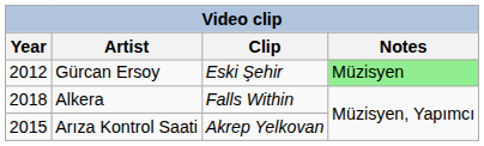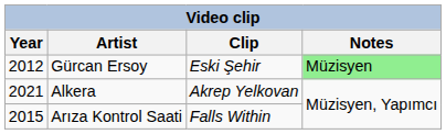 <table class="wikitable" border="2" cellpadding="4" cellspacing="0" style="font-size:90%">
 <tr>
 <th colspan="4" style="background:LightSteelBlue">Video clip</th>
 </tr>
 <tr>
 <th>Year</th>
 <th>Artist</th>
 <th>Clip</th>
 <th>Notes</th>
 </tr>
 <tr>
 <td>2012</td>
 <td>Gürcan Ersoy</td>
 <td><em>Eski Şehir</em></td>
 <td style="background: lightgreen;">Müzisyen</td>
 </tr>
 <tr>
-<td>2018</td>
+<td>2021</td>
 <td>Alkera</td>
-<td><em>Falls Within</em></td>
+<td><em>Akrep Yelkovan</em></td>
 <td rowspan="2">Müzisyen, Yapımcı</td>
 </tr>
 <tr>
 <td>2015</td>
 <td>Arıza Kontrol Saati</td>
-<td><em>Akrep Yelkovan</em></td>
+<td><em>Falls Within</em></td>
 </tr>
 </table>
